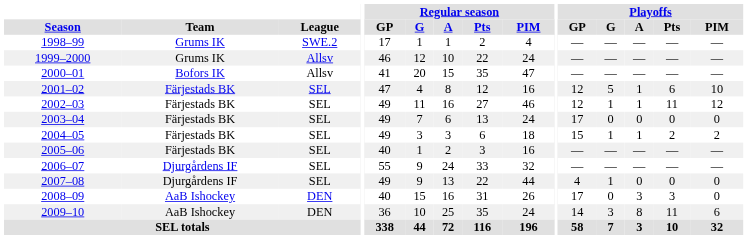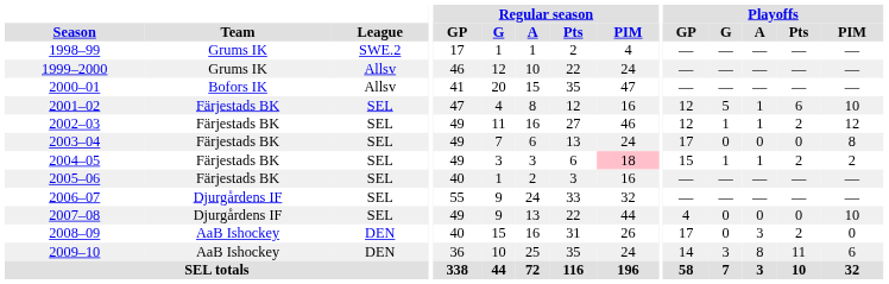 <table border="0" cellpadding="1" cellspacing="0" style="text-align:center; width:60em">
 <tr bgcolor="#e0e0e0">
 <th colspan="3" bgcolor="#ffffff"></th>
 <th rowspan="99" bgcolor="#ffffff"></th>
 <th colspan="5"><a href='#'>Regular season</a></th>
 <th rowspan="99" bgcolor="#ffffff"></th>
 <th colspan="5"><a href='#'>Playoffs</a></th>
 </tr>
 <tr bgcolor="#e0e0e0">
 <th><a href='#'>Season</a></th>
 <th>Team</th>
 <th>League</th>
 <th>GP</th>
 <th><a href='#'>G</a></th>
 <th><a href='#'>A</a></th>
 <th><a href='#'>Pts</a></th>
 <th><a href='#'>PIM</a></th>
 <th>GP</th>
 <th>G</th>
 <th>A</th>
 <th>Pts</th>
 <th>PIM</th>
 </tr>
 <tr>
 <td><a href='#'>1998–99</a></td>
 <td><a href='#'>Grums IK</a></td>
 <td><a href='#'>SWE.2</a></td>
 <td>17</td>
 <td>1</td>
 <td>1</td>
 <td>2</td>
 <td>4</td>
 <td>—</td>
 <td>—</td>
 <td>—</td>
 <td>—</td>
 <td>—</td>
 </tr>
 <tr bgcolor="#f0f0f0">
 <td><a href='#'>1999–2000</a></td>
 <td>Grums IK</td>
 <td><a href='#'>Allsv</a></td>
 <td>46</td>
 <td>12</td>
 <td>10</td>
 <td>22</td>
 <td>24</td>
 <td>—</td>
 <td>—</td>
 <td>—</td>
 <td>—</td>
 <td>—</td>
 </tr>
 <tr>
 <td><a href='#'>2000–01</a></td>
 <td><a href='#'>Bofors IK</a></td>
 <td>Allsv</td>
 <td>41</td>
 <td>20</td>
 <td>15</td>
 <td>35</td>
 <td>47</td>
 <td>—</td>
 <td>—</td>
 <td>—</td>
 <td>—</td>
 <td>—</td>
 </tr>
 <tr bgcolor="#f0f0f0">
 <td><a href='#'>2001–02</a></td>
 <td><a href='#'>Färjestads BK</a></td>
 <td><a href='#'>SEL</a></td>
 <td>47</td>
 <td>4</td>
 <td>8</td>
 <td>12</td>
 <td>16</td>
 <td>12</td>
 <td>5</td>
 <td>1</td>
 <td>6</td>
 <td>10</td>
 </tr>
 <tr>
 <td><a href='#'>2002–03</a></td>
 <td>Färjestads BK</td>
 <td>SEL</td>
 <td>49</td>
 <td>11</td>
 <td>16</td>
 <td>27</td>
 <td>46</td>
 <td>12</td>
 <td>1</td>
 <td>1</td>
-<td>11</td>
+<td>2</td>
 <td>12</td>
 </tr>
 <tr bgcolor="#f0f0f0">
 <td><a href='#'>2003–04</a></td>
 <td>Färjestads BK</td>
 <td>SEL</td>
 <td>49</td>
 <td>7</td>
 <td>6</td>
 <td>13</td>
 <td>24</td>
 <td>17</td>
 <td>0</td>
 <td>0</td>
 <td>0</td>
-<td>0</td>
+<td>8</td>
 </tr>
 <tr>
 <td><a href='#'>2004–05</a></td>
 <td>Färjestads BK</td>
 <td>SEL</td>
 <td>49</td>
 <td>3</td>
 <td>3</td>
 <td>6</td>
-<td>18</td>
+<td style="background: pink;">18</td>
 <td>15</td>
 <td>1</td>
 <td>1</td>
 <td>2</td>
 <td>2</td>
 </tr>
 <tr bgcolor="#f0f0f0">
 <td><a href='#'>2005–06</a></td>
 <td>Färjestads BK</td>
 <td>SEL</td>
 <td>40</td>
 <td>1</td>
 <td>2</td>
 <td>3</td>
 <td>16</td>
 <td>—</td>
 <td>—</td>
 <td>—</td>
 <td>—</td>
 <td>—</td>
 </tr>
 <tr>
 <td><a href='#'>2006–07</a></td>
 <td><a href='#'>Djurgårdens IF</a></td>
 <td>SEL</td>
 <td>55</td>
 <td>9</td>
 <td>24</td>
 <td>33</td>
 <td>32</td>
 <td>—</td>
 <td>—</td>
 <td>—</td>
 <td>—</td>
 <td>—</td>
 </tr>
 <tr bgcolor="#f0f0f0">
 <td><a href='#'>2007–08</a></td>
 <td>Djurgårdens IF</td>
 <td>SEL</td>
 <td>49</td>
 <td>9</td>
 <td>13</td>
 <td>22</td>
 <td>44</td>
 <td>4</td>
-<td>1</td>
 <td>0</td>
 <td>0</td>
 <td>0</td>
+<td>10</td>
 </tr>
 <tr>
 <td><a href='#'>2008–09</a></td>
 <td><a href='#'>AaB Ishockey</a></td>
 <td><a href='#'>DEN</a></td>
 <td>40</td>
 <td>15</td>
 <td>16</td>
 <td>31</td>
 <td>26</td>
 <td>17</td>
 <td>0</td>
 <td>3</td>
-<td>3</td>
+<td>2</td>
 <td>0</td>
 </tr>
 <tr bgcolor="#f0f0f0">
 <td><a href='#'>2009–10</a></td>
 <td>AaB Ishockey</td>
 <td>DEN</td>
 <td>36</td>
 <td>10</td>
 <td>25</td>
 <td>35</td>
 <td>24</td>
 <td>14</td>
 <td>3</td>
 <td>8</td>
 <td>11</td>
 <td>6</td>
 </tr>
 <tr bgcolor="#e0e0e0">
 <th colspan="3">SEL totals</th>
 <th>338</th>
 <th>44</th>
 <th>72</th>
 <th>116</th>
 <th>196</th>
 <th>58</th>
 <th>7</th>
 <th>3</th>
 <th>10</th>
 <th>32</th>
 </tr>
 </table>
